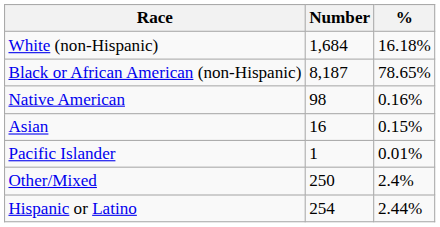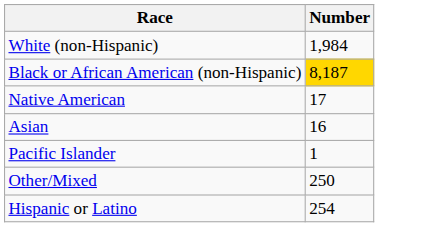 <table class="wikitable">
 <tr>
 <th>Race</th>
 <th>Number</th>
-<th>%</th>
 </tr>
 <tr>
 <td><a href='#'>White</a> (non-Hispanic)</td>
-<td>1,684</td>
-<td>16.18%</td>
+<td>1,984</td>
 </tr>
 <tr>
 <td><a href='#'>Black or African American</a> (non-Hispanic)</td>
-<td>8,187</td>
-<td>78.65%</td>
+<td style="background: gold;">8,187</td>
 </tr>
 <tr>
 <td><a href='#'>Native American</a></td>
-<td>98</td>
-<td>0.16%</td>
+<td>17</td>
 </tr>
 <tr>
 <td><a href='#'>Asian</a></td>
 <td>16</td>
-<td>0.15%</td>
 </tr>
 <tr>
 <td><a href='#'>Pacific Islander</a></td>
 <td>1</td>
-<td>0.01%</td>
 </tr>
 <tr>
 <td><a href='#'>Other/Mixed</a></td>
 <td>250</td>
-<td>2.4%</td>
 </tr>
 <tr>
 <td><a href='#'>Hispanic</a> or <a href='#'>Latino</a></td>
 <td>254</td>
-<td>2.44%</td>
 </tr>
 </table>
